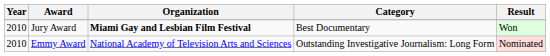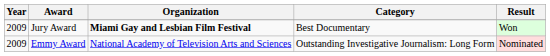 <table class="wikitable">
 <tr>
 <th>Year</th>
 <th>Award</th>
 <th>Organization</th>
 <th>Category</th>
 <th>Result</th>
 </tr>
 <tr>
 </tr>
 <tr>
-<td>2010</td>
+<td>2009</td>
 <td>Jury Award</td>
 <td><strong>Miami Gay and Lesbian Film Festival</strong></td>
 <td>Best Documentary</td>
 <td bgcolor="#ddffdd">Won</td>
 </tr>
 <tr>
-<td>2010</td>
+<td>2009</td>
 <td><a href='#'>Emmy Award</a></td>
 <td><a href='#'>National Academy of Television Arts and Sciences</a></td>
 <td>Outstanding Investigative Journalism: Long Form</td>
 <td style="background: #ffdddd">Nominated</td>
 </tr>
 </table>
